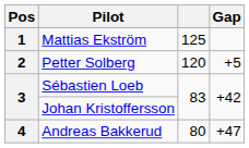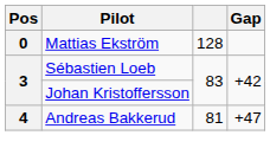 <table class="wikitable" style="font-size: 95%;">
 <tr>
 <th>Pos</th>
 <th>Pilot</th>
 <th></th>
 <th>Gap</th>
 </tr>
 <tr>
-<th>1</th>
+<th>0</th>
 <td> <a href='#'>Mattias Ekström</a></td>
-<td align="right">125</td>
+<td align="right">128</td>
 <td align="right"></td>
-</tr>
-<tr>
-<th>2</th>
-<td> <a href='#'>Petter Solberg</a></td>
-<td align="right">120</td>
-<td align="right">+5</td>
 </tr>
 <tr>
 <th rowspan=2>3</th>
 <td> <a href='#'>Sébastien Loeb</a></td>
 <td rowspan=2 align="right">83</td>
 <td rowspan=2 align="right">+42</td>
 </tr>
 <tr>
 <td> <a href='#'>Johan Kristoffersson</a></td>
 </tr>
 <tr>
 <th>4</th>
 <td> <a href='#'>Andreas Bakkerud</a></td>
-<td align="right">80</td>
+<td align="right">81</td>
 <td align="right">+47</td>
 </tr>
 </table>
